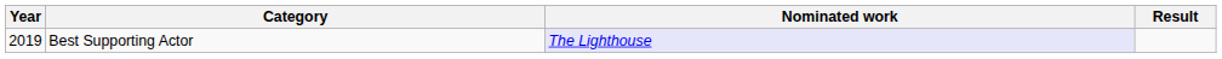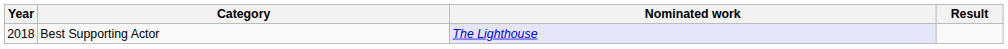 <table class=wikitable>
 <tr>
 <th scope="col" style="width:1em;">Year</th>
 <th scope="col" style="width:33em;">Category</th>
 <th scope="col" style="width:39em;">Nominated work</th>
 <th scope="col" style="width:5em;">Result</th>
 </tr>
 <tr>
-<td Columbus Film Critics Association Awards>2019</td>
+<td Columbus Film Critics Association Awards>2018</td>
 <td Columbus Film Critics Association Awardfor Best Supporting Actor>Best Supporting Actor</td>
 <td style="background: lavender;"><em><a href='#'>The Lighthouse</a></em></td>
 <td></td>
 </tr>
 </table>
